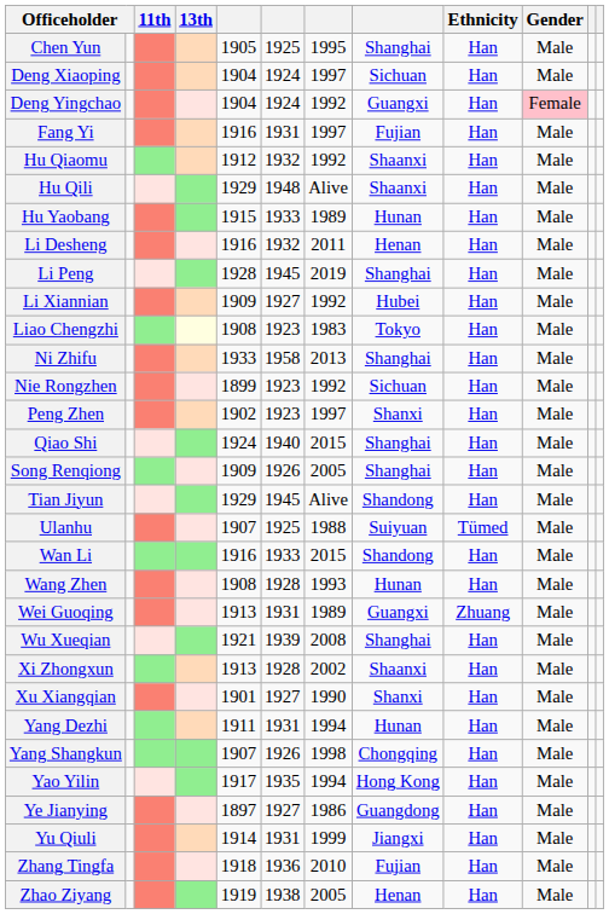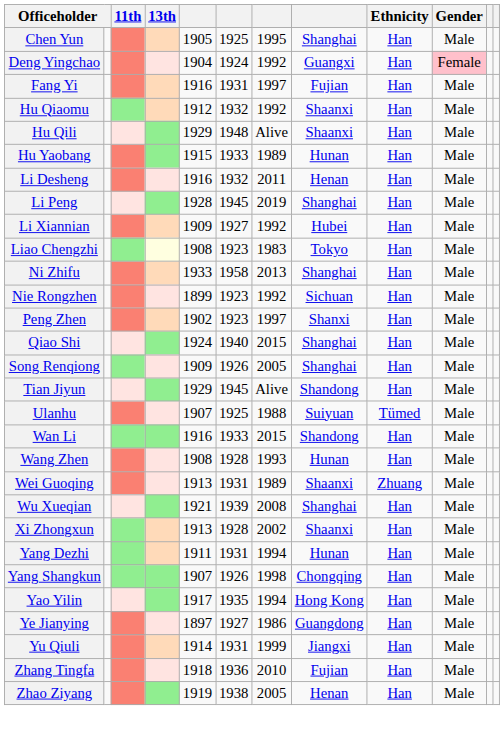 <table class="wikitable sortable" style=text-align:center>
 <tr>
 <th scope=col colspan="2">Officeholder</th>
 <th scope=col><a href='#'>11th</a></th>
 <th scope=col><a href='#'>13th</a></th>
 <th scope=col></th>
 <th scope=col></th>
 <th scope=col></th>
 <th scope=col></th>
 <th scope=col>Ethnicity</th>
 <th scope=col>Gender</th>
 <th scope=col></th>
 <th scope=col class="unsortable"></th>
 </tr>
 <tr>
 <th align="center" scope="row" style="font-weight:normal;"><a href='#'>Chen Yun</a></th>
 <td></td>
 <td bgcolor = Salmon></td>
 <td bgcolor = PeachPuff></td>
 <td>1905</td>
 <td>1925</td>
 <td>1995</td>
 <td><a href='#'>Shanghai</a></td>
-<td><a href='#'>Han</a></td>
-<td>Male</td>
-<td></td>
-<td></td>
-</tr>
-<tr>
-<th align="center" scope="row" style="font-weight:normal;"><a href='#'>Deng Xiaoping</a></th>
-<td></td>
-<td bgcolor = Salmon></td>
-<td bgcolor = PeachPuff></td>
-<td>1904</td>
-<td>1924</td>
-<td>1997</td>
-<td><a href='#'>Sichuan</a></td>
 <td><a href='#'>Han</a></td>
 <td>Male</td>
 <td></td>
 <td></td>
 </tr>
 <tr>
 <th align="center" scope="row" style="font-weight:normal;"><a href='#'>Deng Yingchao</a></th>
 <td></td>
 <td bgcolor = Salmon></td>
 <td bgcolor = MistyRose></td>
 <td>1904</td>
 <td>1924</td>
 <td>1992</td>
 <td><a href='#'>Guangxi</a></td>
 <td><a href='#'>Han</a></td>
 <td style="background: Pink">Female</td>
 <td></td>
 <td></td>
 </tr>
 <tr>
 <th align="center" scope="row" style="font-weight:normal;"><a href='#'>Fang Yi</a></th>
 <td></td>
 <td bgcolor = Salmon></td>
 <td bgcolor = PeachPuff></td>
 <td>1916</td>
 <td>1931</td>
 <td>1997</td>
 <td><a href='#'>Fujian</a></td>
 <td><a href='#'>Han</a></td>
 <td>Male</td>
 <td></td>
 <td></td>
 </tr>
 <tr>
 <th align="center" scope="row" style="font-weight:normal;"><a href='#'>Hu Qiaomu</a></th>
 <td></td>
 <td bgcolor = LightGreen></td>
 <td bgcolor = PeachPuff></td>
 <td>1912</td>
 <td>1932</td>
 <td>1992</td>
 <td><a href='#'>Shaanxi</a></td>
 <td><a href='#'>Han</a></td>
 <td>Male</td>
 <td></td>
 <td></td>
 </tr>
 <tr>
 <th align="center" scope="row" style="font-weight:normal;"><a href='#'>Hu Qili</a></th>
 <td></td>
 <td bgcolor = MistyRose></td>
 <td bgcolor = LightGreen></td>
 <td>1929</td>
 <td>1948</td>
 <td>Alive</td>
 <td><a href='#'>Shaanxi</a></td>
 <td><a href='#'>Han</a></td>
 <td>Male</td>
 <td></td>
 <td></td>
 </tr>
 <tr>
 <th align="center" scope="row" style="font-weight:normal;"><a href='#'>Hu Yaobang</a></th>
 <td></td>
 <td bgcolor = Salmon></td>
 <td bgcolor = LightGreen></td>
 <td>1915</td>
 <td>1933</td>
 <td>1989</td>
 <td><a href='#'>Hunan</a></td>
 <td><a href='#'>Han</a></td>
 <td>Male</td>
 <td></td>
 <td></td>
 </tr>
 <tr>
 <th align="center" scope="row" style="font-weight:normal;"><a href='#'>Li Desheng</a></th>
 <td></td>
 <td bgcolor = Salmon></td>
 <td bgcolor = MistyRose></td>
 <td>1916</td>
 <td>1932</td>
 <td>2011</td>
 <td><a href='#'>Henan</a></td>
 <td><a href='#'>Han</a></td>
 <td>Male</td>
 <td></td>
 <td></td>
 </tr>
 <tr>
 <th align="center" scope="row" style="font-weight:normal;"><a href='#'>Li Peng</a></th>
 <td></td>
 <td bgcolor = MistyRose></td>
 <td bgcolor = LightGreen></td>
 <td>1928</td>
 <td>1945</td>
 <td>2019</td>
 <td><a href='#'>Shanghai</a></td>
 <td><a href='#'>Han</a></td>
 <td>Male</td>
 <td></td>
 <td></td>
 </tr>
 <tr>
 <th align="center" scope="row" style="font-weight:normal;"><a href='#'>Li Xiannian</a></th>
 <td></td>
 <td bgcolor = Salmon></td>
 <td bgcolor = PeachPuff></td>
 <td>1909</td>
 <td>1927</td>
 <td>1992</td>
 <td><a href='#'>Hubei</a></td>
 <td><a href='#'>Han</a></td>
 <td>Male</td>
 <td></td>
 <td></td>
 </tr>
 <tr>
 <th align="center" scope="row" style="font-weight:normal;"><a href='#'>Liao Chengzhi</a></th>
 <td></td>
 <td bgcolor = LightGreen></td>
 <td bgcolor = LightYellow></td>
 <td>1908</td>
 <td>1923</td>
 <td>1983</td>
 <td><a href='#'>Tokyo</a></td>
 <td><a href='#'>Han</a></td>
 <td>Male</td>
 <td></td>
 <td></td>
 </tr>
 <tr>
 <th align="center" scope="row" style="font-weight:normal;"><a href='#'>Ni Zhifu</a></th>
 <td></td>
 <td bgcolor = Salmon></td>
 <td bgcolor = PeachPuff></td>
 <td>1933</td>
 <td>1958</td>
 <td>2013</td>
 <td><a href='#'>Shanghai</a></td>
 <td><a href='#'>Han</a></td>
 <td>Male</td>
 <td></td>
 <td></td>
 </tr>
 <tr>
 <th align="center" scope="row" style="font-weight:normal;"><a href='#'>Nie Rongzhen</a></th>
 <td></td>
 <td bgcolor = Salmon></td>
 <td bgcolor = MistyRose></td>
 <td>1899</td>
 <td>1923</td>
 <td>1992</td>
 <td><a href='#'>Sichuan</a></td>
 <td><a href='#'>Han</a></td>
 <td>Male</td>
 <td></td>
 <td></td>
 </tr>
 <tr>
 <th align="center" scope="row" style="font-weight:normal;"><a href='#'>Peng Zhen</a></th>
 <td></td>
 <td bgcolor = Salmon></td>
 <td bgcolor = PeachPuff></td>
 <td>1902</td>
 <td>1923</td>
 <td>1997</td>
 <td><a href='#'>Shanxi</a></td>
 <td><a href='#'>Han</a></td>
 <td>Male</td>
 <td></td>
 <td></td>
 </tr>
 <tr>
 <th align="center" scope="row" style="font-weight:normal;"><a href='#'>Qiao Shi</a></th>
 <td></td>
 <td bgcolor = MistyRose></td>
 <td bgcolor = LightGreen></td>
 <td>1924</td>
 <td>1940</td>
 <td>2015</td>
 <td><a href='#'>Shanghai</a></td>
 <td><a href='#'>Han</a></td>
 <td>Male</td>
 <td></td>
 <td></td>
 </tr>
 <tr>
 <th align="center" scope="row" style="font-weight:normal;"><a href='#'>Song Renqiong</a></th>
 <td></td>
 <td bgcolor = LightGreen></td>
 <td bgcolor = MistyRose></td>
 <td>1909</td>
 <td>1926</td>
 <td>2005</td>
 <td><a href='#'>Shanghai</a></td>
 <td><a href='#'>Han</a></td>
 <td>Male</td>
 <td></td>
 <td></td>
 </tr>
 <tr>
 <th align="center" scope="row" style="font-weight:normal;"><a href='#'>Tian Jiyun</a></th>
 <td></td>
 <td bgcolor = MistyRose></td>
 <td bgcolor = LightGreen></td>
 <td>1929</td>
 <td>1945</td>
 <td>Alive</td>
 <td><a href='#'>Shandong</a></td>
 <td><a href='#'>Han</a></td>
 <td>Male</td>
 <td></td>
 <td></td>
 </tr>
 <tr>
 <th align="center" scope="row" style="font-weight:normal;"><a href='#'>Ulanhu</a></th>
 <td></td>
 <td bgcolor = Salmon></td>
 <td bgcolor = MistyRose></td>
 <td>1907</td>
 <td>1925</td>
 <td>1988</td>
 <td><a href='#'>Suiyuan</a></td>
 <td><a href='#'>Tümed</a></td>
 <td>Male</td>
 <td></td>
 <td></td>
 </tr>
 <tr>
 <th align="center" scope="row" style="font-weight:normal;"><a href='#'>Wan Li</a></th>
 <td></td>
 <td bgcolor = LightGreen></td>
 <td bgcolor = LightGreen></td>
 <td>1916</td>
 <td>1933</td>
 <td>2015</td>
 <td><a href='#'>Shandong</a></td>
 <td><a href='#'>Han</a></td>
 <td>Male</td>
 <td></td>
 <td></td>
 </tr>
 <tr>
 <th align="center" scope="row" style="font-weight:normal;"><a href='#'>Wang Zhen</a></th>
 <td></td>
 <td bgcolor = Salmon></td>
 <td bgcolor = MistyRose></td>
 <td>1908</td>
 <td>1928</td>
 <td>1993</td>
 <td><a href='#'>Hunan</a></td>
 <td><a href='#'>Han</a></td>
 <td>Male</td>
 <td></td>
 <td></td>
 </tr>
 <tr>
 <th align="center" scope="row" style="font-weight:normal;"><a href='#'>Wei Guoqing</a></th>
 <td></td>
 <td bgcolor = Salmon></td>
 <td bgcolor = MistyRose></td>
 <td>1913</td>
 <td>1931</td>
 <td>1989</td>
-<td><a href='#'>Guangxi</a></td>
+<td><a href='#'>Shaanxi</a></td>
 <td><a href='#'>Zhuang</a></td>
 <td>Male</td>
 <td></td>
 <td></td>
 </tr>
 <tr>
 <th align="center" scope="row" style="font-weight:normal;"><a href='#'>Wu Xueqian</a></th>
 <td></td>
 <td bgcolor = MistyRose></td>
 <td bgcolor = LightGreen></td>
 <td>1921</td>
 <td>1939</td>
 <td>2008</td>
 <td><a href='#'>Shanghai</a></td>
 <td><a href='#'>Han</a></td>
 <td>Male</td>
 <td></td>
 <td></td>
 </tr>
 <tr>
 <th align="center" scope="row" style="font-weight:normal;"><a href='#'>Xi Zhongxun</a></th>
 <td></td>
 <td bgcolor = LightGreen></td>
 <td bgcolor = PeachPuff></td>
 <td>1913</td>
 <td>1928</td>
 <td>2002</td>
 <td><a href='#'>Shaanxi</a></td>
-<td><a href='#'>Han</a></td>
-<td>Male</td>
-<td></td>
-<td></td>
-</tr>
-<tr>
-<th align="center" scope="row" style="font-weight:normal;"><a href='#'>Xu Xiangqian</a></th>
-<td></td>
-<td bgcolor = Salmon></td>
-<td bgcolor = MistyRose></td>
-<td>1901</td>
-<td>1927</td>
-<td>1990</td>
-<td><a href='#'>Shanxi</a></td>
 <td><a href='#'>Han</a></td>
 <td>Male</td>
 <td></td>
 <td></td>
 </tr>
 <tr>
 <th align="center" scope="row" style="font-weight:normal;"><a href='#'>Yang Dezhi</a></th>
 <td></td>
 <td bgcolor = LightGreen></td>
 <td bgcolor = PeachPuff></td>
 <td>1911</td>
 <td>1931</td>
 <td>1994</td>
 <td><a href='#'>Hunan</a></td>
 <td><a href='#'>Han</a></td>
 <td>Male</td>
 <td></td>
 <td></td>
 </tr>
 <tr>
 <th align="center" scope="row" style="font-weight:normal;"><a href='#'>Yang Shangkun</a></th>
 <td></td>
 <td bgcolor = LightGreen></td>
 <td bgcolor = LightGreen></td>
 <td>1907</td>
 <td>1926</td>
 <td>1998</td>
 <td><a href='#'>Chongqing</a></td>
 <td><a href='#'>Han</a></td>
 <td>Male</td>
 <td></td>
 <td></td>
 </tr>
 <tr>
 <th align="center" scope="row" style="font-weight:normal;"><a href='#'>Yao Yilin</a></th>
 <td></td>
 <td bgcolor = MistyRose></td>
 <td bgcolor = LightGreen></td>
 <td>1917</td>
 <td>1935</td>
 <td>1994</td>
 <td><a href='#'>Hong Kong</a></td>
 <td><a href='#'>Han</a></td>
 <td>Male</td>
 <td></td>
 <td></td>
 </tr>
 <tr>
 <th align="center" scope="row" style="font-weight:normal;"><a href='#'>Ye Jianying</a></th>
 <td></td>
 <td bgcolor = Salmon></td>
 <td bgcolor = MistyRose></td>
 <td>1897</td>
 <td>1927</td>
 <td>1986</td>
 <td><a href='#'>Guangdong</a></td>
 <td><a href='#'>Han</a></td>
 <td>Male</td>
 <td></td>
 <td></td>
 </tr>
 <tr>
 <th align="center" scope="row" style="font-weight:normal;"><a href='#'>Yu Qiuli</a></th>
 <td></td>
 <td bgcolor = Salmon></td>
 <td bgcolor = PeachPuff></td>
 <td>1914</td>
 <td>1931</td>
 <td>1999</td>
 <td><a href='#'>Jiangxi</a></td>
 <td><a href='#'>Han</a></td>
 <td>Male</td>
 <td></td>
 <td></td>
 </tr>
 <tr>
 <th align="center" scope="row" style="font-weight:normal;"><a href='#'>Zhang Tingfa</a></th>
 <td></td>
 <td bgcolor = Salmon></td>
 <td bgcolor = MistyRose></td>
 <td>1918</td>
 <td>1936</td>
 <td>2010</td>
 <td><a href='#'>Fujian</a></td>
 <td><a href='#'>Han</a></td>
 <td>Male</td>
 <td></td>
 <td></td>
 </tr>
 <tr>
 <th align="center" scope="row" style="font-weight:normal;"><a href='#'>Zhao Ziyang</a></th>
 <td></td>
 <td bgcolor = Salmon></td>
 <td bgcolor = LightGreen></td>
 <td>1919</td>
 <td>1938</td>
 <td>2005</td>
 <td><a href='#'>Henan</a></td>
 <td><a href='#'>Han</a></td>
 <td>Male</td>
 <td></td>
 <td></td>
 </tr>
 </table>
